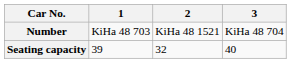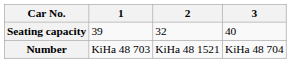 <table class="wikitable">
 <tr>
 <th>Car No.</th>
 <th>1</th>
 <th>2</th>
 <th>3</th>
 </tr>
 <tr>
+<th>Seating capacity</th>
+<td>39</td>
+<td>32</td>
+<td>40</td>
+</tr>
+<tr>
 <th>Number</th>
 <td>KiHa 48 703</td>
 <td>KiHa 48 1521</td>
 <td>KiHa 48 704</td>
 </tr>
-<tr>
-<th>Seating capacity</th>
-<td>39</td>
-<td>32</td>
-<td>40</td>
-</tr>
 </table>
